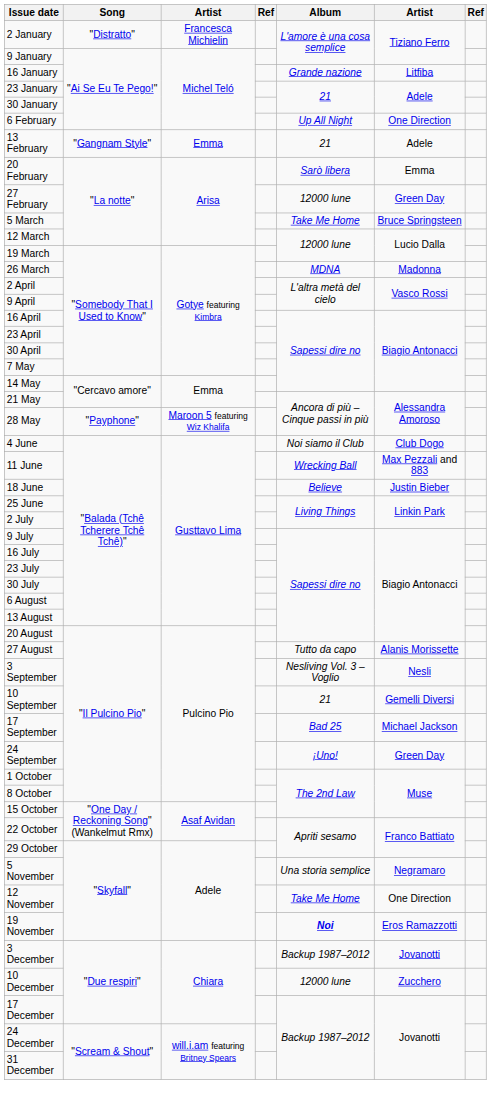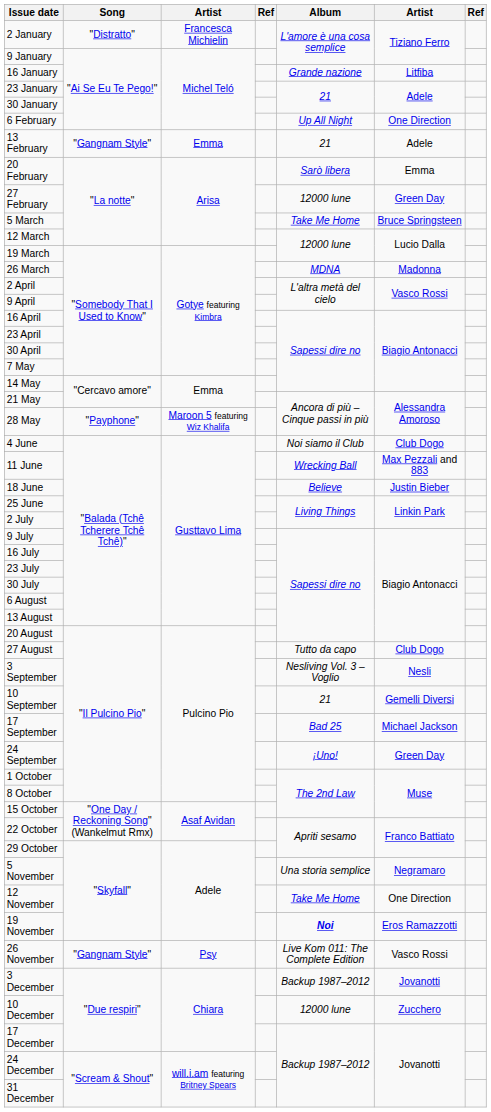 <table class="wikitable">
 <tr>
 <th width="85">Issue date</th>
 <th width="145">Song</th>
 <th width="140">Artist</th>
 <th>Ref</th>
 <th width="145">Album</th>
 <th width="135">Artist</th>
 <th>Ref</th>
 </tr>
 <tr>
 <td>2 January</td>
 <td align="center">"<a href='#'>Distratto</a>"</td>
 <td align="center"><a href='#'>Francesca Michielin</a></td>
 <td align="center"></td>
 <td align="center" rowspan="2"><em><a href='#'>L'amore è una cosa semplice</a></em></td>
 <td align="center" rowspan="2"><a href='#'>Tiziano Ferro</a></td>
 <td align="center"></td>
 </tr>
 <tr>
 <td>9 January</td>
 <td align="center" rowspan="5">"<a href='#'>Ai Se Eu Te Pego!</a>"</td>
 <td align="center" rowspan="5"><a href='#'>Michel Teló</a></td>
 <td align="center"></td>
 <td align="center"></td>
 </tr>
 <tr>
 <td>16 January</td>
 <td align="center"></td>
 <td align="center"><em><a href='#'>Grande nazione</a></em></td>
 <td align="center"><a href='#'>Litfiba</a></td>
 <td align="center"></td>
 </tr>
 <tr>
 <td>23 January</td>
 <td align="center"></td>
 <td align="center" rowspan="2"><em><a href='#'>21</a></em></td>
 <td align="center" rowspan="2"><a href='#'>Adele</a></td>
 <td align="center"></td>
 </tr>
 <tr>
 <td>30 January</td>
 <td align="center"></td>
 <td align="center"></td>
 </tr>
 <tr>
 <td>6 February</td>
 <td align="center"></td>
 <td align="center"><em><a href='#'>Up All Night</a></em></td>
 <td align="center"><a href='#'>One Direction</a></td>
 <td align="center"></td>
 </tr>
 <tr>
 <td>13 February</td>
 <td align="center">"<a href='#'>Gangnam Style</a>"</td>
 <td align="center"><a href='#'>Emma</a></td>
 <td align="center"></td>
 <td align="center"><em>21</em></td>
 <td align="center">Adele</td>
 <td align="center"></td>
 </tr>
 <tr>
 <td>20 February</td>
 <td align="center" rowspan="4">"<a href='#'>La notte</a>"</td>
 <td align="center" rowspan="4"><a href='#'>Arisa</a></td>
 <td align="center"></td>
 <td align="center"><em><a href='#'>Sarò libera</a></em></td>
 <td align="center">Emma</td>
 <td align="center"></td>
 </tr>
 <tr>
 <td>27 February</td>
 <td align="center"></td>
 <td align="center"><em>12000 lune</em></td>
 <td align="center"><a href='#'>Green Day</a></td>
 <td align="center"></td>
 </tr>
 <tr>
 <td>5 March</td>
 <td align="center"></td>
 <td align="center"><em><a href='#'>Take Me Home</a></em></td>
 <td align="center"><a href='#'>Bruce Springsteen</a></td>
 <td align="center"></td>
 </tr>
 <tr>
 <td>12 March</td>
 <td align="center"></td>
 <td align="center" rowspan="2"><em>12000 lune</em></td>
 <td align="center" rowspan="2">Lucio Dalla</td>
 <td align="center"></td>
 </tr>
 <tr>
 <td>19 March</td>
 <td align="center" rowspan="8">"<a href='#'>Somebody That I Used to Know</a>"</td>
 <td align="center" rowspan="8"><a href='#'>Gotye</a> <small>featuring <a href='#'>Kimbra</a></small></td>
 <td align="center"></td>
 <td align="center"></td>
 </tr>
 <tr>
 <td>26 March</td>
 <td align="center"></td>
 <td align="center"><em><a href='#'>MDNA</a></em></td>
 <td align="center"><a href='#'>Madonna</a></td>
 <td align="center"></td>
 </tr>
 <tr>
 <td>2 April</td>
 <td align="center"></td>
 <td align="center" rowspan="2"><em>L'altra metà del cielo</em></td>
 <td align="center" rowspan="2"><a href='#'>Vasco Rossi</a></td>
 <td align="center"></td>
 </tr>
 <tr>
 <td>9 April</td>
 <td align="center"></td>
 <td align="center"></td>
 </tr>
 <tr>
 <td>16 April</td>
 <td align="center"></td>
 <td align="center" rowspan="5"><em><a href='#'>Sapessi dire no</a></em></td>
 <td align="center" rowspan="5"><a href='#'>Biagio Antonacci</a></td>
 <td align="center"></td>
 </tr>
 <tr>
 <td>23 April</td>
 <td align="center"></td>
 <td align="center"></td>
 </tr>
 <tr>
 <td>30 April</td>
 <td align="center"></td>
 <td align="center"></td>
 </tr>
 <tr>
 <td>7 May</td>
 <td align="center"></td>
 <td align="center"></td>
 </tr>
 <tr>
 <td>14 May</td>
 <td align="center" rowspan="2">"Cercavo amore"</td>
 <td align="center" rowspan="2">Emma</td>
 <td align="center"></td>
 <td align="center"></td>
 </tr>
 <tr>
 <td>21 May</td>
 <td align="center"></td>
 <td align="center" rowspan="2"><em>Ancora di più – Cinque passi in più</em></td>
 <td align="center" rowspan="2"><a href='#'>Alessandra Amoroso</a></td>
 <td align="center"></td>
 </tr>
 <tr>
 <td>28 May</td>
 <td align="center">"<a href='#'>Payphone</a>"</td>
 <td align="center"><a href='#'>Maroon 5</a> <small>featuring <a href='#'>Wiz Khalifa</a></small></td>
 <td align="center"></td>
 <td align="center"></td>
 </tr>
 <tr>
 <td>4 June</td>
 <td align="center" rowspan="11">"<a href='#'>Balada (Tchê Tcherere Tchê Tchê)</a>"</td>
 <td align="center" rowspan="11"><a href='#'>Gusttavo Lima</a></td>
 <td align="center"></td>
 <td align="center"><em>Noi siamo il Club</em></td>
 <td align="center"><a href='#'>Club Dogo</a></td>
 <td align="center"></td>
 </tr>
 <tr>
 <td>11 June</td>
 <td align="center"></td>
 <td align="center"><em><a href='#'>Wrecking Ball</a></em></td>
 <td align="center"><a href='#'>Max Pezzali</a> and <a href='#'>883</a></td>
 <td align="center"></td>
 </tr>
 <tr>
 <td>18 June</td>
 <td align="center"></td>
 <td align="center"><em><a href='#'>Believe</a></em></td>
 <td align="center"><a href='#'>Justin Bieber</a></td>
 <td align="center"></td>
 </tr>
 <tr>
 <td>25 June</td>
 <td align="center"></td>
 <td align="center" rowspan="2"><em><a href='#'>Living Things</a></em></td>
 <td align="center" rowspan="2"><a href='#'>Linkin Park</a></td>
 <td align="center"></td>
 </tr>
 <tr>
 <td>2 July</td>
 <td align="center"></td>
 <td align="center"></td>
 </tr>
 <tr>
 <td>9 July</td>
 <td align="center"></td>
 <td align="center" rowspan="7"><em><a href='#'>Sapessi dire no</a></em></td>
 <td align="center" rowspan="7">Biagio Antonacci</td>
 <td align="center"></td>
 </tr>
 <tr>
 <td>16 July</td>
 <td align="center"></td>
 <td align="center"></td>
 </tr>
 <tr>
 <td>23 July</td>
 <td align="center"></td>
 <td align="center"></td>
 </tr>
 <tr>
 <td>30 July</td>
 <td align="center"></td>
 <td align="center"></td>
 </tr>
 <tr>
 <td>6 August</td>
 <td align="center"></td>
 <td align="center"></td>
 </tr>
 <tr>
 <td>13 August</td>
 <td align="center"></td>
 <td align="center"></td>
 </tr>
 <tr>
 <td>20 August</td>
 <td align="center" rowspan="8">"<a href='#'>Il Pulcino Pio</a>"</td>
 <td align="center" rowspan="8">Pulcino Pio</td>
 <td align="center"></td>
 <td align="center"></td>
 </tr>
 <tr>
 <td>27 August</td>
 <td align="center"></td>
 <td align="center"><em>Tutto da capo</em></td>
-<td align="center"><a href='#'>Alanis Morissette</a></td>
+<td align="center"><a href='#'>Club Dogo</a></td>
 <td align="center"></td>
 </tr>
 <tr>
 <td>3 September</td>
 <td align="center"></td>
 <td align="center"><em>Nesliving Vol. 3 – Voglio</em></td>
 <td align="center"><a href='#'>Nesli</a></td>
 <td align="center"></td>
 </tr>
 <tr>
 <td>10 September</td>
 <td align="center"></td>
 <td align="center"><em>21</em></td>
 <td align="center"><a href='#'>Gemelli Diversi</a></td>
 <td align="center"></td>
 </tr>
 <tr>
 <td>17 September</td>
 <td align="center"></td>
 <td align="center"><em><a href='#'>Bad 25</a></em></td>
 <td align="center"><a href='#'>Michael Jackson</a></td>
 <td align="center"></td>
 </tr>
 <tr>
 <td>24 September</td>
 <td align="center"></td>
 <td align="center"><em><a href='#'>¡Uno!</a></em></td>
 <td align="center"><a href='#'>Green Day</a></td>
 <td align="center"></td>
 </tr>
 <tr>
 <td>1 October</td>
 <td align="center"></td>
 <td align="center" rowspan="3"><em><a href='#'>The 2nd Law</a></em></td>
 <td align="center" rowspan="3"><a href='#'>Muse</a></td>
 <td align="center"></td>
 </tr>
 <tr>
 <td>8 October</td>
 <td align="center"></td>
 <td align="center"></td>
 </tr>
 <tr>
 <td>15 October</td>
 <td align="center" rowspan="2">"<a href='#'>One Day / Reckoning Song</a>" (Wankelmut Rmx)</td>
 <td align="center" rowspan="2"><a href='#'>Asaf Avidan</a></td>
 <td align="center"></td>
 <td align="center"></td>
 </tr>
 <tr>
 <td>22 October</td>
 <td align="center"></td>
 <td align="center" rowspan="2"><em>Apriti sesamo</em></td>
 <td align="center" rowspan="2"><a href='#'>Franco Battiato</a></td>
 <td align="center"></td>
 </tr>
 <tr>
 <td>29 October</td>
 <td align="center" rowspan="4">"<a href='#'>Skyfall</a>"</td>
 <td align="center" rowspan="4">Adele</td>
 <td align="center"></td>
 <td align="center"></td>
 </tr>
 <tr>
 <td>5 November</td>
 <td align="center"></td>
 <td align="center"><em>Una storia semplice</em></td>
 <td align="center"><a href='#'>Negramaro</a></td>
 <td align="center"></td>
 </tr>
 <tr>
 <td>12 November</td>
 <td align="center"></td>
 <td align="center"><em><a href='#'>Take Me Home</a></em></td>
 <td align="center">One Direction</td>
 <td align="center"></td>
 </tr>
 <tr>
 <td>19 November</td>
 <td align="center"></td>
 <td align="center"><strong><em><a href='#'>Noi</a></em></strong></td>
 <td align="center"><a href='#'>Eros Ramazzotti</a></td>
 <td align="center"></td>
 </tr>
 <tr>
+<td>26 November</td>
+<td align="center">"<a href='#'>Gangnam Style</a>"</td>
+<td align="center"><a href='#'>Psy</a></td>
+<td align="center"></td>
+<td align="center"><em>Live Kom 011: The Complete Edition</em></td>
+<td align="center">Vasco Rossi</td>
+<td align="center"></td>
+</tr>
+<tr>
 <td>3 December</td>
 <td align="center" rowspan="3">"<a href='#'>Due respiri</a>"</td>
 <td align="center" rowspan="3"><a href='#'>Chiara</a></td>
 <td align="center"></td>
 <td align="center"><em>Backup 1987–2012</em></td>
 <td align="center"><a href='#'>Jovanotti</a></td>
 <td align="center"></td>
 </tr>
 <tr>
 <td>10 December</td>
 <td align="center"></td>
 <td align="center"><em>12000 lune</em></td>
 <td align="center"><a href='#'>Zucchero</a></td>
 <td align="center"></td>
 </tr>
 <tr>
 <td>17 December</td>
 <td align="center"></td>
 <td align="center" rowspan="3"><em>Backup 1987–2012</em></td>
 <td align="center" rowspan="3">Jovanotti</td>
 <td align="center"></td>
 </tr>
 <tr>
 <td>24 December</td>
 <td align="center" rowspan="2">"<a href='#'>Scream & Shout</a>"</td>
 <td align="center" rowspan="2"><a href='#'>will.i.am</a> <small>featuring <a href='#'>Britney Spears</a></small></td>
 <td align="center"></td>
 <td align="center"></td>
 </tr>
 <tr>
 <td>31 December</td>
 <td align="center"></td>
 <td align="center"></td>
 </tr>
 </table>
